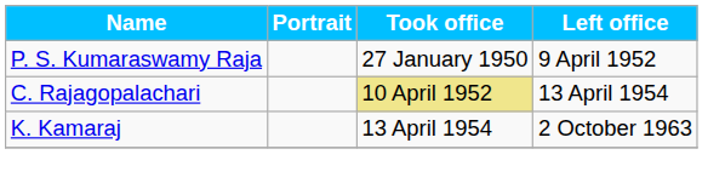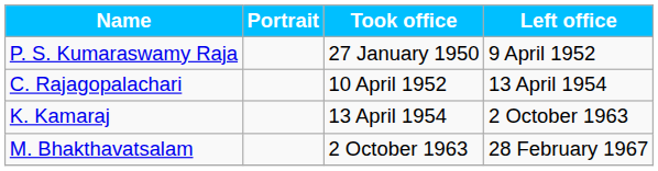 <table class="wikitable">
 <tr>
 <th Style="background-color:#00BFFF; color:white">Name</th>
 <th Style="background-color:#00BFFF; color:white">Portrait</th>
 <th Style="background-color:#00BFFF; color:white">Took office</th>
 <th Style="background-color:#00BFFF; color:white">Left office</th>
 </tr>
 <tr>
 <td><a href='#'>P. S. Kumaraswamy Raja</a></td>
 <td></td>
 <td>27 January 1950</td>
 <td>9 April 1952</td>
 </tr>
 <tr>
 <td><a href='#'>C. Rajagopalachari</a></td>
 <td></td>
-<td style="background: khaki;">10 April 1952</td>
+<td>10 April 1952</td>
 <td>13 April 1954</td>
 </tr>
 <tr>
 <td><a href='#'>K. Kamaraj</a></td>
 <td></td>
 <td>13 April 1954</td>
 <td>2 October 1963</td>
 </tr>
 <tr>
+<td><a href='#'>M. Bhakthavatsalam</a></td>
+<td></td>
+<td>2 October 1963</td>
+<td>28 February 1967</td>
+</tr>
+<tr>
 </tr>
 </table>
